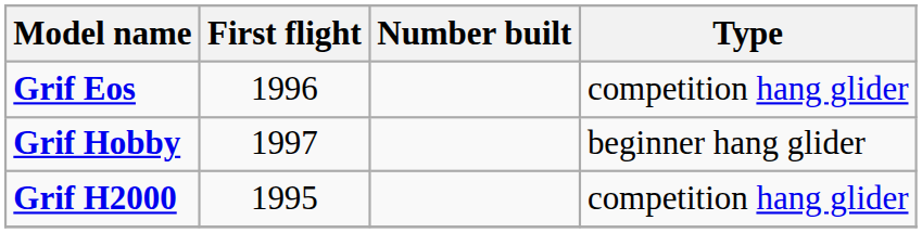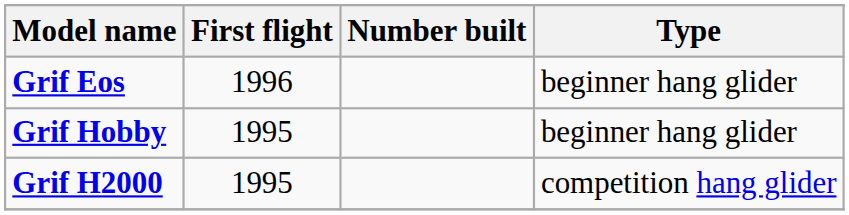 <table class="wikitable" align=center style="font-size:90%;">
 <tr>
 </tr>
 <tr style="background:#efefef;">
 <th>Model name</th>
 <th>First flight</th>
 <th>Number built</th>
 <th>Type</th>
 </tr>
 <tr>
 <td align=left><strong><a href='#'>Grif Eos</a></strong></td>
 <td align=center>1996</td>
 <td align=center></td>
-<td align=left>competition <a href='#'>hang glider</a></td>
+<td align=left>beginner hang glider</td>
 </tr>
 <tr>
 <td align=left><strong><a href='#'>Grif Hobby</a></strong></td>
-<td align=center>1997</td>
+<td align=center>1995</td>
 <td align=center></td>
 <td align=left>beginner hang glider</td>
 </tr>
 <tr>
 <td align=left><strong><a href='#'>Grif H2000</a></strong></td>
 <td align=center>1995</td>
 <td align=center></td>
 <td align=left>competition <a href='#'>hang glider</a></td>
 </tr>
 <tr>
 </tr>
 </table>
